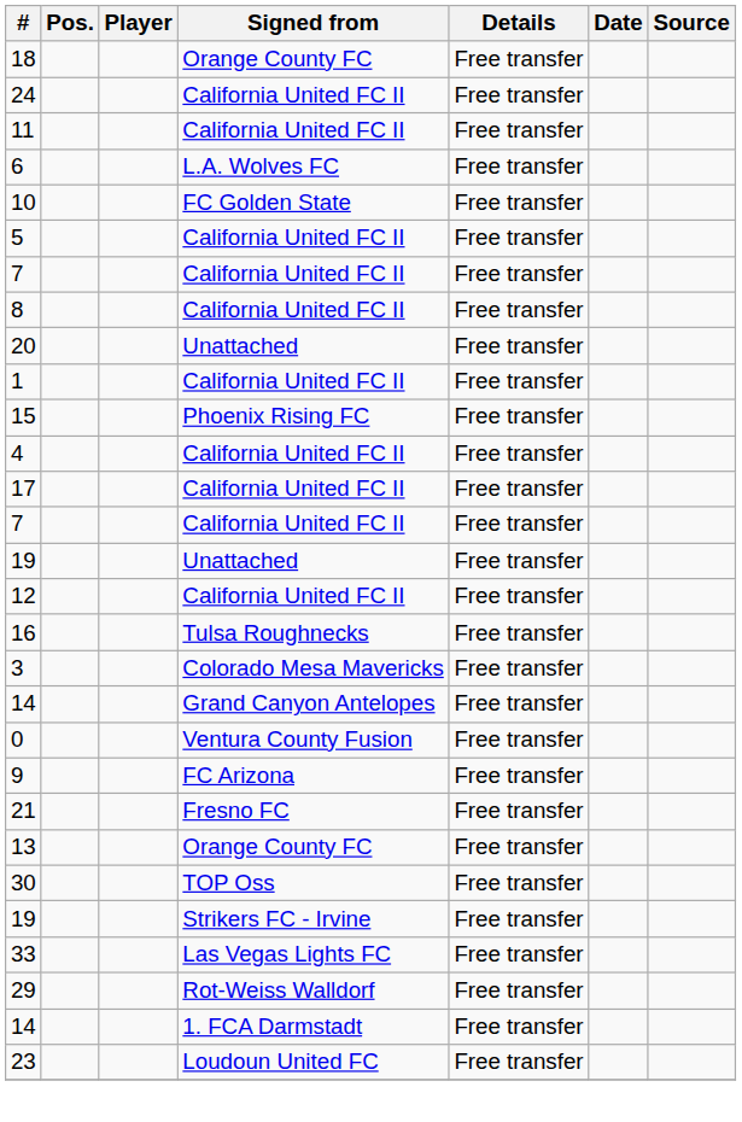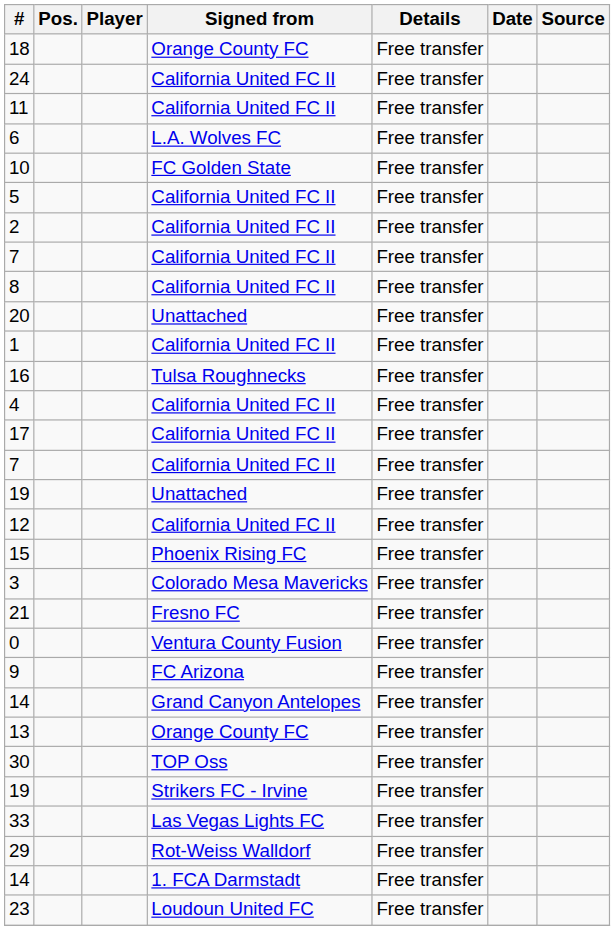 <table class="wikitable mw-collapsible mw-collapsed">
 <tr>
 <th>#</th>
 <th>Pos.</th>
 <th>Player</th>
 <th>Signed from</th>
 <th>Details</th>
 <th>Date</th>
 <th>Source</th>
 </tr>
 <tr>
 <td>18</td>
 <td></td>
 <td></td>
 <td><a href='#'>Orange County FC</a></td>
 <td>Free transfer</td>
 <td></td>
 <td></td>
 </tr>
 <tr>
 <td>24</td>
 <td></td>
 <td></td>
 <td><a href='#'>California United FC II</a></td>
 <td>Free transfer</td>
 <td></td>
 <td></td>
 </tr>
 <tr>
 <td>11</td>
 <td></td>
 <td></td>
 <td><a href='#'>California United FC II</a></td>
 <td>Free transfer</td>
 <td></td>
 <td></td>
 </tr>
 <tr>
 <td>6</td>
 <td></td>
 <td></td>
 <td><a href='#'>L.A. Wolves FC</a></td>
 <td>Free transfer</td>
 <td></td>
 <td></td>
 </tr>
 <tr>
 <td>10</td>
 <td></td>
 <td></td>
 <td><a href='#'>FC Golden State</a></td>
 <td>Free transfer</td>
 <td></td>
 <td></td>
 </tr>
 <tr>
 <td>5</td>
 <td></td>
 <td></td>
 <td><a href='#'>California United FC II</a></td>
 <td>Free transfer</td>
 <td></td>
 <td></td>
 </tr>
 <tr>
+<td>2</td>
+<td></td>
+<td></td>
+<td><a href='#'>California United FC II</a></td>
+<td>Free transfer</td>
+<td></td>
+<td></td>
+</tr>
+<tr>
 <td>7</td>
 <td></td>
 <td></td>
 <td><a href='#'>California United FC II</a></td>
 <td>Free transfer</td>
 <td></td>
 <td></td>
 </tr>
 <tr>
 <td>8</td>
 <td></td>
 <td></td>
 <td><a href='#'>California United FC II</a></td>
 <td>Free transfer</td>
 <td></td>
 <td></td>
 </tr>
 <tr>
 <td>20</td>
 <td></td>
 <td></td>
 <td><a href='#'>Unattached</a></td>
 <td>Free transfer</td>
 <td></td>
 <td></td>
 </tr>
 <tr>
 <td>1</td>
 <td></td>
 <td></td>
 <td><a href='#'>California United FC II</a></td>
 <td>Free transfer</td>
 <td></td>
 <td></td>
 </tr>
 <tr>
-<td>15</td>
+<td>16</td>
 <td></td>
 <td></td>
-<td><a href='#'>Phoenix Rising FC</a></td>
+<td><a href='#'>Tulsa Roughnecks</a></td>
 <td>Free transfer</td>
 <td></td>
 <td></td>
 </tr>
 <tr>
 <td>4</td>
 <td></td>
 <td></td>
 <td><a href='#'>California United FC II</a></td>
 <td>Free transfer</td>
 <td></td>
 <td></td>
 </tr>
 <tr>
 <td>17</td>
 <td></td>
 <td></td>
 <td><a href='#'>California United FC II</a></td>
 <td>Free transfer</td>
 <td></td>
 <td></td>
 </tr>
 <tr>
 <td>7</td>
 <td></td>
 <td></td>
 <td><a href='#'>California United FC II</a></td>
 <td>Free transfer</td>
 <td></td>
 <td></td>
 </tr>
 <tr>
 <td>19</td>
 <td></td>
 <td></td>
 <td><a href='#'>Unattached</a></td>
 <td>Free transfer</td>
 <td></td>
 <td></td>
 </tr>
 <tr>
 <td>12</td>
 <td></td>
 <td></td>
 <td><a href='#'>California United FC II</a></td>
 <td>Free transfer</td>
 <td></td>
 <td></td>
 </tr>
 <tr>
-<td>16</td>
+<td>15</td>
 <td></td>
 <td></td>
-<td><a href='#'>Tulsa Roughnecks</a></td>
+<td><a href='#'>Phoenix Rising FC</a></td>
 <td>Free transfer</td>
 <td></td>
 <td></td>
 </tr>
 <tr>
 <td>3</td>
 <td></td>
 <td></td>
 <td><a href='#'>Colorado Mesa Mavericks</a></td>
 <td>Free transfer</td>
 <td></td>
 <td></td>
 </tr>
 <tr>
-<td>14</td>
+<td>21</td>
 <td></td>
 <td></td>
-<td><a href='#'>Grand Canyon Antelopes</a></td>
+<td><a href='#'>Fresno FC</a></td>
 <td>Free transfer</td>
 <td></td>
 <td></td>
 </tr>
 <tr>
 <td>0</td>
 <td></td>
 <td></td>
 <td><a href='#'>Ventura County Fusion</a></td>
 <td>Free transfer</td>
 <td></td>
 <td></td>
 </tr>
 <tr>
 <td>9</td>
 <td></td>
 <td></td>
 <td><a href='#'>FC Arizona</a></td>
 <td>Free transfer</td>
 <td></td>
 <td></td>
 </tr>
 <tr>
-<td>21</td>
+<td>14</td>
 <td></td>
 <td></td>
-<td><a href='#'>Fresno FC</a></td>
+<td><a href='#'>Grand Canyon Antelopes</a></td>
 <td>Free transfer</td>
 <td></td>
 <td></td>
 </tr>
 <tr>
 <td>13</td>
 <td></td>
 <td></td>
 <td><a href='#'>Orange County FC</a></td>
 <td>Free transfer</td>
 <td></td>
 <td></td>
 </tr>
 <tr>
 <td>30</td>
 <td></td>
 <td></td>
 <td> <a href='#'>TOP Oss</a></td>
 <td>Free transfer</td>
 <td></td>
 <td></td>
 </tr>
 <tr>
 <td>19</td>
 <td></td>
 <td></td>
 <td><a href='#'>Strikers FC - Irvine</a></td>
 <td>Free transfer</td>
 <td></td>
 <td></td>
 </tr>
 <tr>
 <td>33</td>
 <td></td>
 <td></td>
 <td><a href='#'>Las Vegas Lights FC</a></td>
 <td>Free transfer</td>
 <td></td>
 <td></td>
 </tr>
 <tr>
 <td>29</td>
 <td></td>
 <td></td>
 <td> <a href='#'>Rot-Weiss Walldorf</a></td>
 <td>Free transfer</td>
 <td></td>
 <td></td>
 </tr>
 <tr>
 <td>14</td>
 <td></td>
 <td></td>
 <td> <a href='#'>1. FCA Darmstadt</a></td>
 <td>Free transfer</td>
 <td></td>
 <td></td>
 </tr>
 <tr>
 <td>23</td>
 <td></td>
 <td></td>
 <td><a href='#'>Loudoun United FC</a></td>
 <td>Free transfer</td>
 <td></td>
 <td></td>
 </tr>
 <tr>
 </tr>
 </table>
